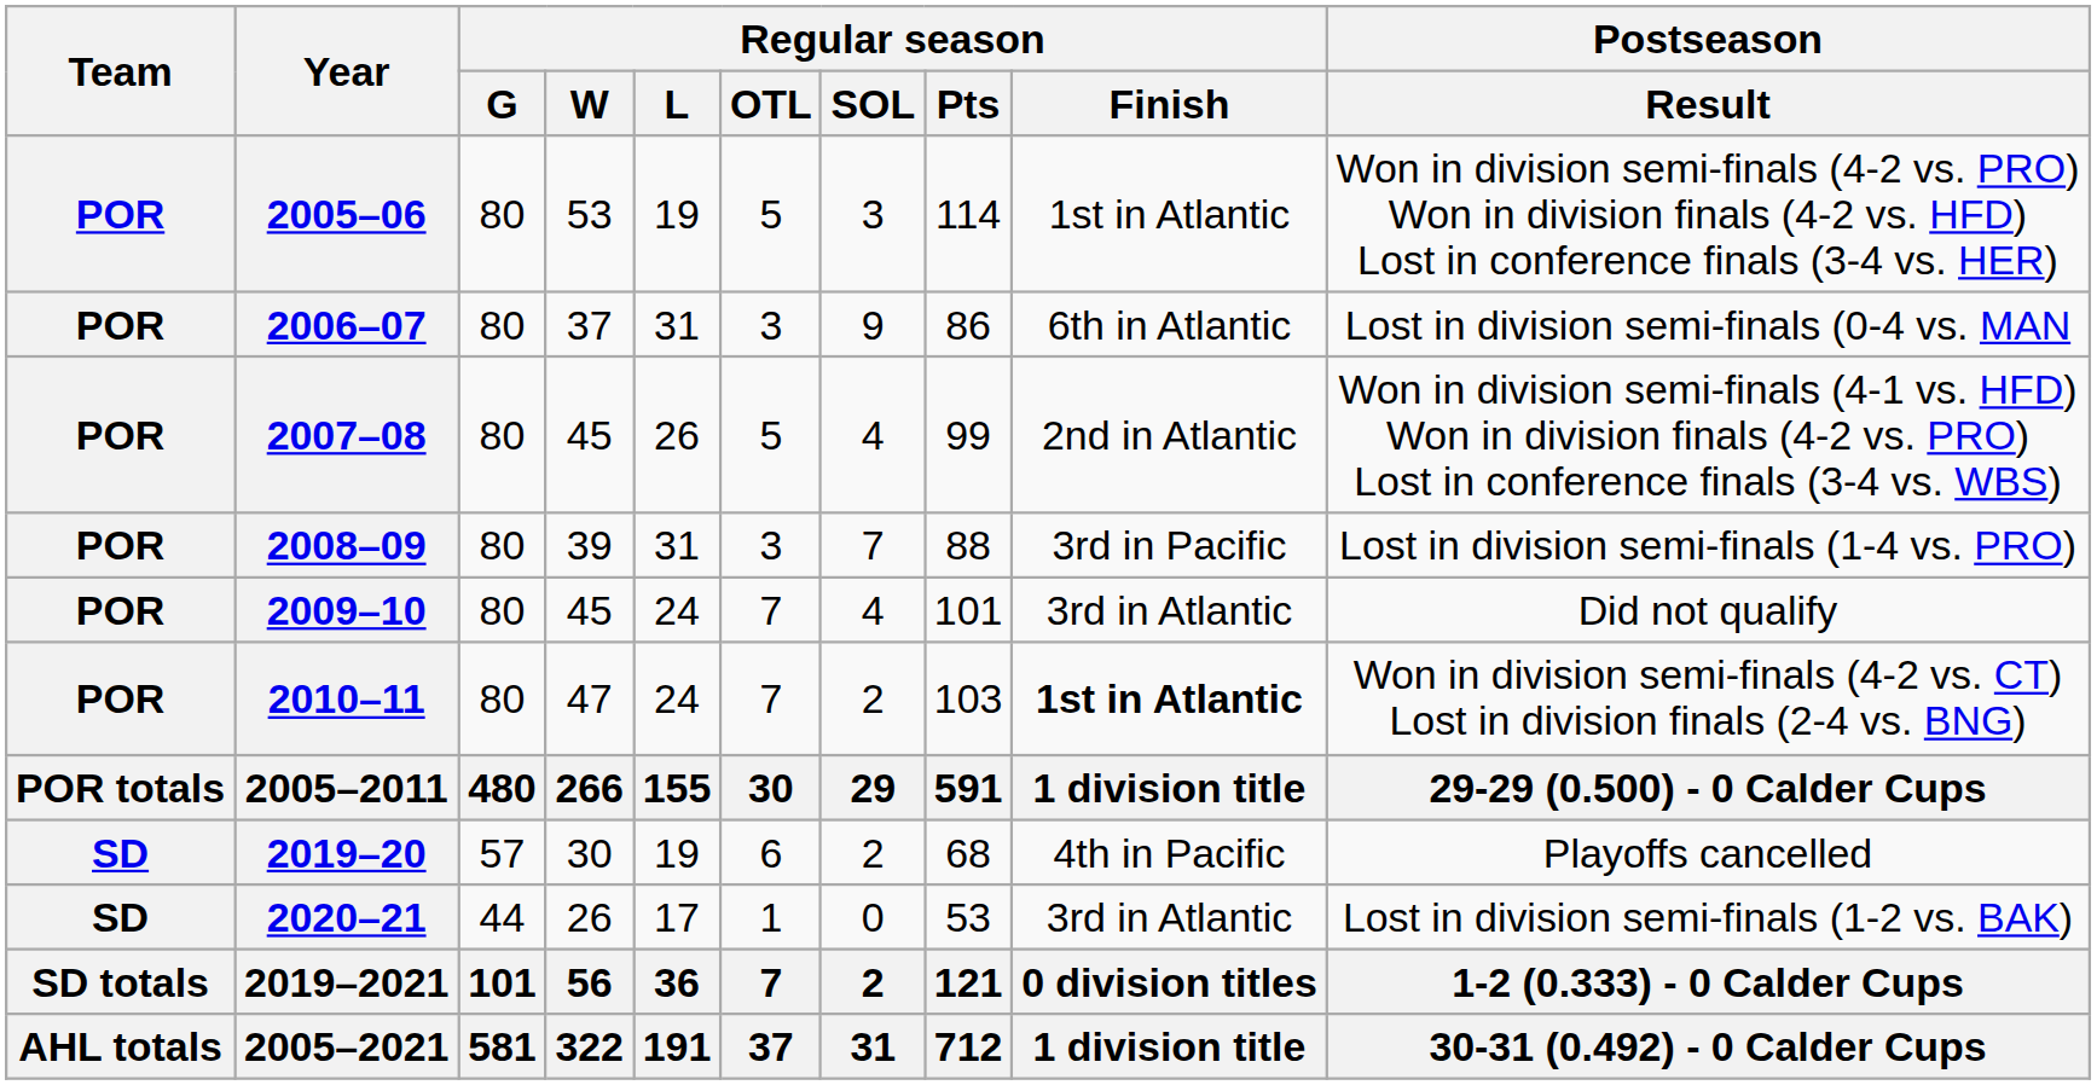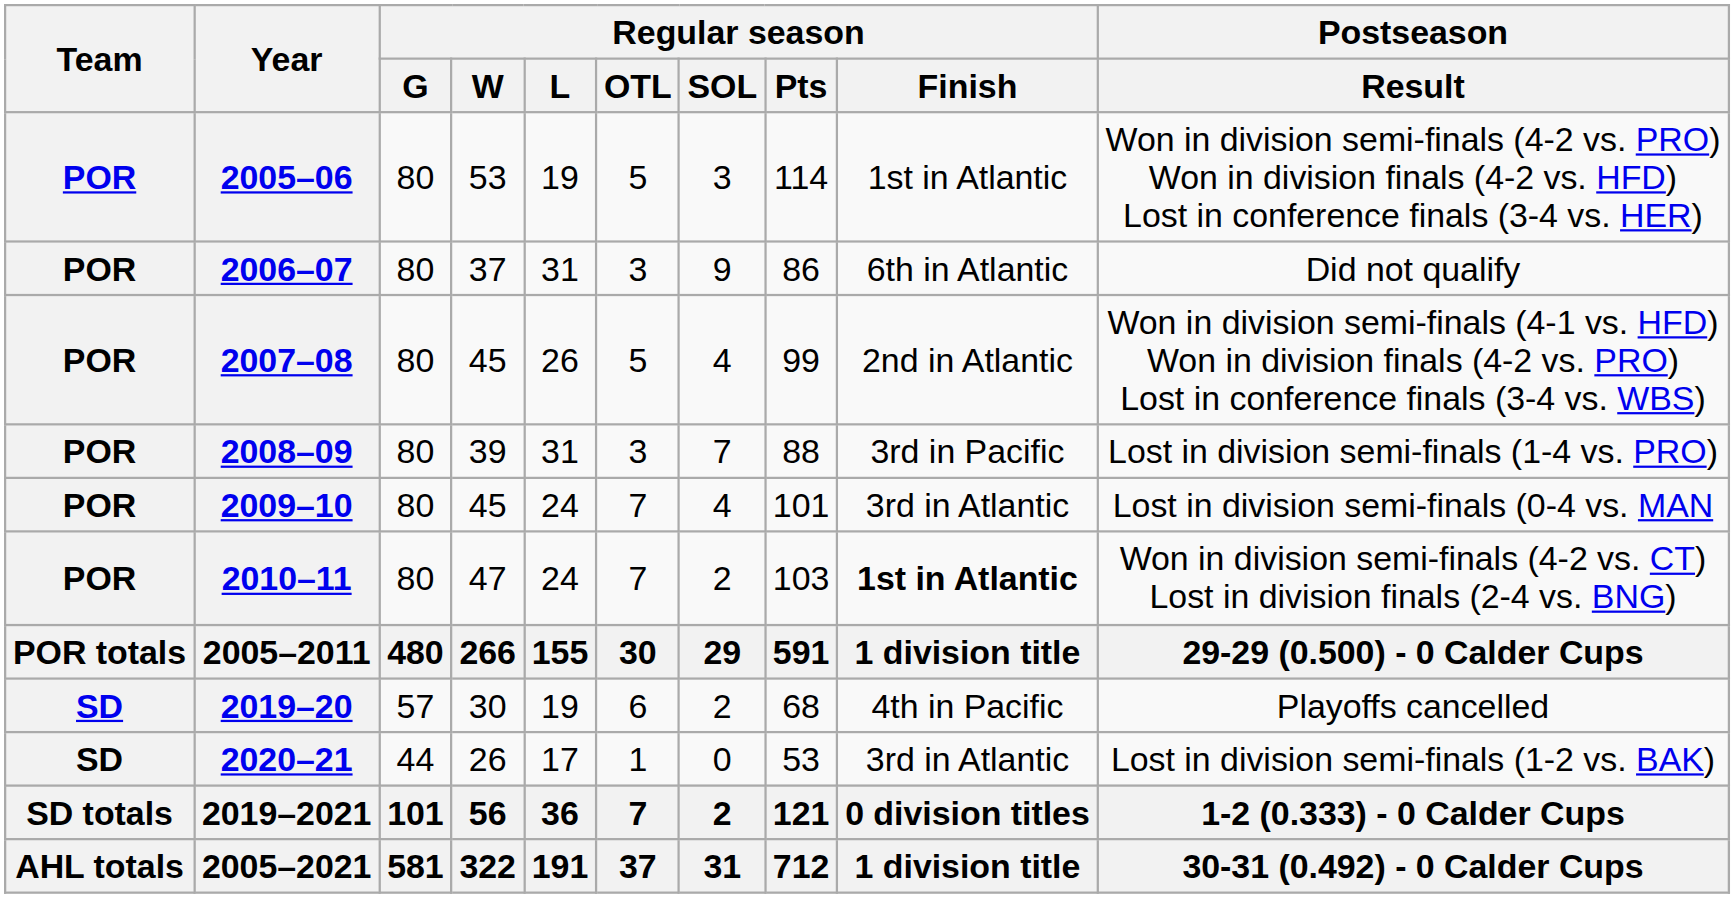 <table class="wikitable" style="font-size: 95%; text-align:center;">
 <tr>
 <th rowspan="2">Team</th>
 <th rowspan="2">Year</th>
 <th colspan="7">Regular season</th>
 <th colspan="1">Postseason</th>
 </tr>
 <tr>
 <th>G</th>
 <th>W</th>
 <th>L</th>
 <th>OTL</th>
 <th>SOL</th>
 <th>Pts</th>
 <th>Finish</th>
 <th>Result</th>
 </tr>
 <tr>
 <th><a href='#'>POR</a></th>
 <th><a href='#'>2005–06</a></th>
 <td>80</td>
 <td>53</td>
 <td>19</td>
 <td>5</td>
 <td>3</td>
 <td>114</td>
 <td>1st in Atlantic</td>
 <td>Won in division semi-finals (4-2 vs. <a href='#'>PRO</a>) <br> Won in division finals (4-2 vs. <a href='#'>HFD</a>) <br> Lost in conference finals (3-4 vs. <a href='#'>HER</a>)</td>
 </tr>
 <tr>
 <th>POR</th>
 <th><a href='#'>2006–07</a></th>
 <td>80</td>
 <td>37</td>
 <td>31</td>
 <td>3</td>
 <td>9</td>
 <td>86</td>
 <td>6th in Atlantic</td>
-<td>Lost in division semi-finals (0-4 vs. <a href='#'>MAN</a></td>
+<td>Did not qualify</td>
 </tr>
 <tr>
 <th>POR</th>
 <th><a href='#'>2007–08</a></th>
 <td>80</td>
 <td>45</td>
 <td>26</td>
 <td>5</td>
 <td>4</td>
 <td>99</td>
 <td>2nd in Atlantic</td>
 <td>Won in division semi-finals (4-1 vs. <a href='#'>HFD</a>) <br> Won in division finals (4-2 vs. <a href='#'>PRO</a>) <br> Lost in conference finals (3-4 vs. <a href='#'>WBS</a>)</td>
 </tr>
 <tr>
 <th>POR</th>
 <th><a href='#'>2008–09</a></th>
 <td>80</td>
 <td>39</td>
 <td>31</td>
 <td>3</td>
 <td>7</td>
 <td>88</td>
 <td>3rd in Pacific</td>
 <td>Lost in division semi-finals (1-4 vs. <a href='#'>PRO</a>)</td>
 </tr>
 <tr>
 <th>POR</th>
 <th><a href='#'>2009–10</a></th>
 <td>80</td>
 <td>45</td>
 <td>24</td>
 <td>7</td>
 <td>4</td>
 <td>101</td>
 <td>3rd in Atlantic</td>
-<td>Did not qualify</td>
+<td>Lost in division semi-finals (0-4 vs. <a href='#'>MAN</a></td>
 </tr>
 <tr>
 <th>POR</th>
 <th><a href='#'>2010–11</a></th>
 <td>80</td>
 <td>47</td>
 <td>24</td>
 <td>7</td>
 <td>2</td>
 <td>103</td>
 <td><strong>1st in Atlantic</strong></td>
 <td>Won in division semi-finals (4-2 vs. <a href='#'>CT</a>) <br> Lost in division finals (2-4 vs. <a href='#'>BNG</a>)</td>
 </tr>
 <tr align="centre" bgcolor="#dddddd">
 <th>POR totals</th>
 <th>2005–2011</th>
 <th>480</th>
 <th>266</th>
 <th>155</th>
 <th>30</th>
 <th>29</th>
 <th>591</th>
 <th>1 division title</th>
 <th>29-29 (0.500) - 0 Calder Cups</th>
 </tr>
 <tr>
 <th><a href='#'>SD</a></th>
 <th><a href='#'>2019–20</a></th>
 <td>57</td>
 <td>30</td>
 <td>19</td>
 <td>6</td>
 <td>2</td>
 <td>68</td>
 <td>4th in Pacific</td>
 <td>Playoffs cancelled</td>
 </tr>
 <tr>
 <th>SD</th>
 <th><a href='#'>2020–21</a></th>
 <td>44</td>
 <td>26</td>
 <td>17</td>
 <td>1</td>
 <td>0</td>
 <td>53</td>
 <td>3rd in Atlantic</td>
 <td>Lost in division semi-finals (1-2 vs. <a href='#'>BAK</a>)</td>
 </tr>
 <tr align="centre" bgcolor="#dddddd">
 <th>SD totals</th>
 <th>2019–2021</th>
 <th>101</th>
 <th>56</th>
 <th>36</th>
 <th>7</th>
 <th>2</th>
 <th>121</th>
 <th>0 division titles</th>
 <th>1-2 (0.333) - 0 Calder Cups</th>
 </tr>
 <tr align="centre" bgcolor="#dddddd">
 <th>AHL totals</th>
 <th>2005–2021</th>
 <th>581</th>
 <th>322</th>
 <th>191</th>
 <th>37</th>
 <th>31</th>
 <th>712</th>
 <th>1 division title</th>
 <th>30-31 (0.492) - 0 Calder Cups</th>
 </tr>
 </table>
